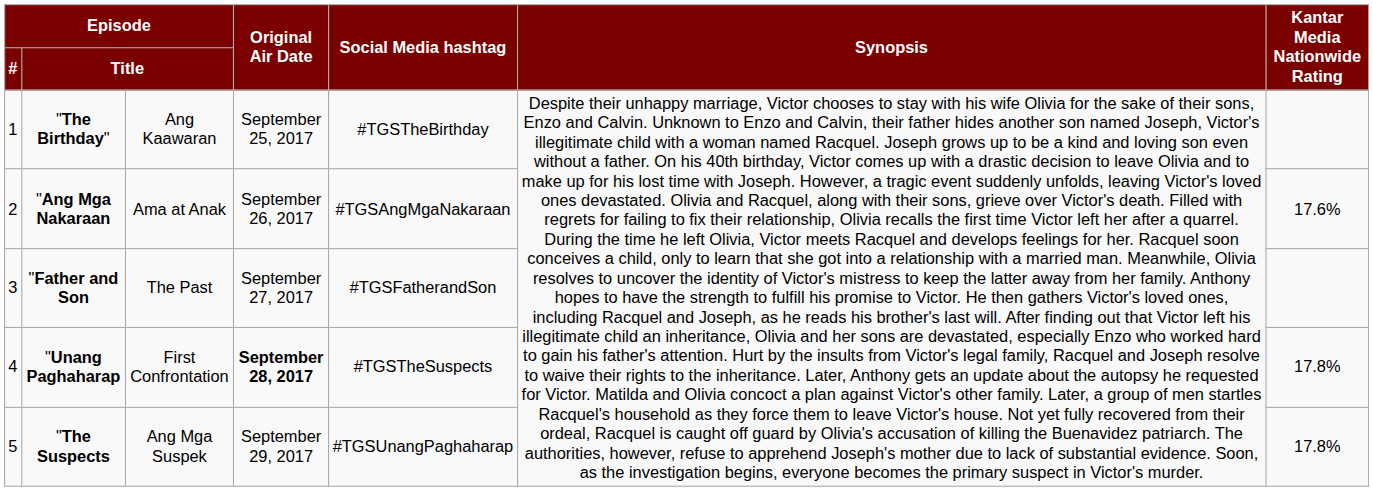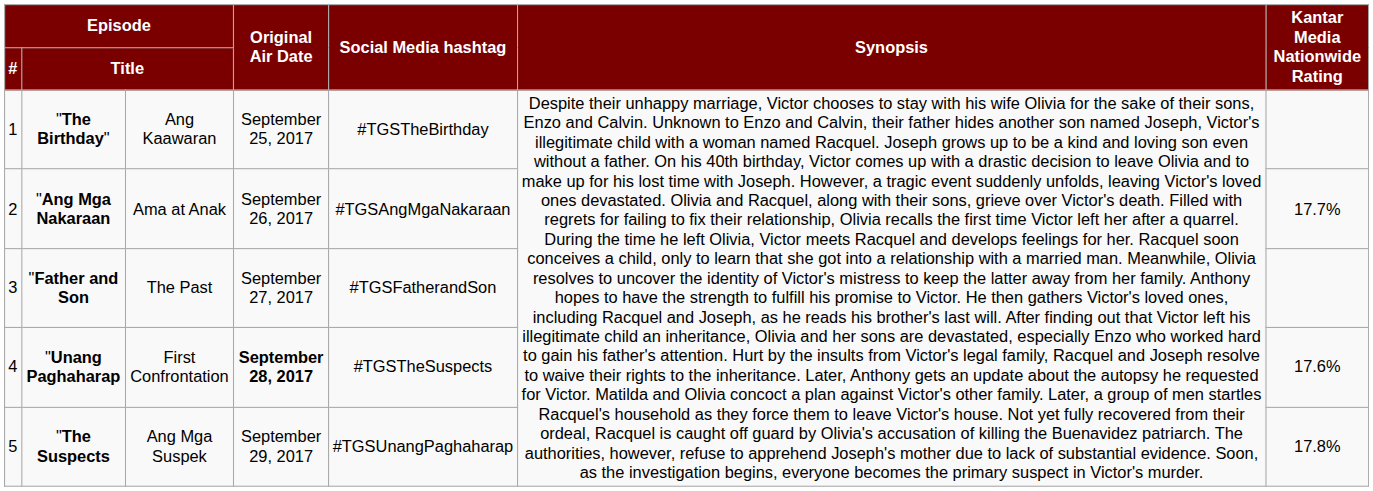 <table class="wikitable" style="text-align:center; font-size:95%; line-height:18px;"  width="100%">
 <tr>
 <th style="background-color:#7A0000; color:#ffffff;" colspan="3">Episode</th>
 <th style="background-color:#7A0000; color:#ffffff;" rowspan="2">Original Air Date</th>
 <th style="background-color:#7A0000; color:#ffffff;" rowspan="2">Social Media hashtag</th>
 <th style="background-color:#7A0000; color:#ffffff;" rowspan="2">Synopsis</th>
 <th style="background-color:#7A0000; color:#ffffff;" colspan="2" rowspan="2">Kantar Media Nationwide Rating</th>
 </tr>
 <tr>
 <th style="background-color:#7A0000; color:#ffffff;">#</th>
 <th style="background-color:#7A0000; color:#ffffff;" colspan="2">Title</th>
 </tr>
 <tr>
 <td>1</td>
 <td>"<span><strong>The Birthday</strong></span>"</td>
 <td>Ang Kaawaran</td>
 <td>September 25, 2017</td>
 <td>#TGSTheBirthday</td>
 <td rowspan="5">Despite their unhappy marriage, Victor chooses to stay with his wife Olivia for the sake of their sons, Enzo and Calvin. Unknown to Enzo and Calvin, their father hides another son named Joseph, Victor's illegitimate child with a woman named Racquel. Joseph grows up to be a kind and loving son even without a father. On his 40th birthday, Victor comes up with a drastic decision to leave Olivia and to make up for his lost time with Joseph. However, a tragic event suddenly unfolds, leaving Victor's loved ones devastated. Olivia and Racquel, along with their sons, grieve over Victor's death. Filled with regrets for failing to fix their relationship, Olivia recalls the first time Victor left her after a quarrel. During the time he left Olivia, Victor meets Racquel and develops feelings for her. Racquel soon conceives a child, only to learn that she got into a relationship with a married man. Meanwhile, Olivia resolves to uncover the identity of Victor's mistress to keep the latter away from her family. Anthony hopes to have the strength to fulfill his promise to Victor. He then gathers Victor's loved ones, including Racquel and Joseph, as he reads his brother's last will. After finding out that Victor left his illegitimate child an inheritance, Olivia and her sons are devastated, especially Enzo who worked hard to gain his father's attention. Hurt by the insults from Victor's legal family, Racquel and Joseph resolve to waive their rights to the inheritance. Later, Anthony gets an update about the autopsy he requested for Victor. Matilda and Olivia concoct a plan against Victor's other family. Later, a group of men startles Racquel's household as they force them to leave Victor's house. Not yet fully recovered from their ordeal, Racquel is caught off guard by Olivia's accusation of killing the Buenavidez patriarch. The authorities, however, refuse to apprehend Joseph's mother due to lack of substantial evidence. Soon, as the investigation begins, everyone becomes the primary suspect in Victor's murder.</td>
 <td></td>
 </tr>
 <tr>
 <td>2</td>
 <td>"<span><strong>Ang Mga Nakaraan</strong></span></td>
 <td>Ama at Anak</td>
 <td>September 26, 2017</td>
 <td>#TGSAngMgaNakaraan</td>
-<td>17.6%</td>
+<td>17.7%</td>
 </tr>
 <tr>
 <td>3</td>
 <td>"<span><strong>Father and Son</strong></span></td>
 <td>The Past</td>
 <td>September 27, 2017</td>
 <td>#TGSFatherandSon</td>
 <td></td>
 </tr>
 <tr>
 <td>4</td>
 <td>"<span><strong>Unang Paghaharap</strong></span></td>
 <td>First Confrontation</td>
 <td><strong>September 28, 2017</strong></td>
 <td>#TGSTheSuspects</td>
-<td>17.8%</td>
+<td>17.6%</td>
 </tr>
 <tr>
 <td>5</td>
 <td>"<span><strong>The Suspects</strong></span></td>
 <td>Ang Mga Suspek</td>
 <td>September 29, 2017</td>
 <td>#TGSUnangPaghaharap</td>
 <td>17.8%</td>
 </tr>
 </table>
